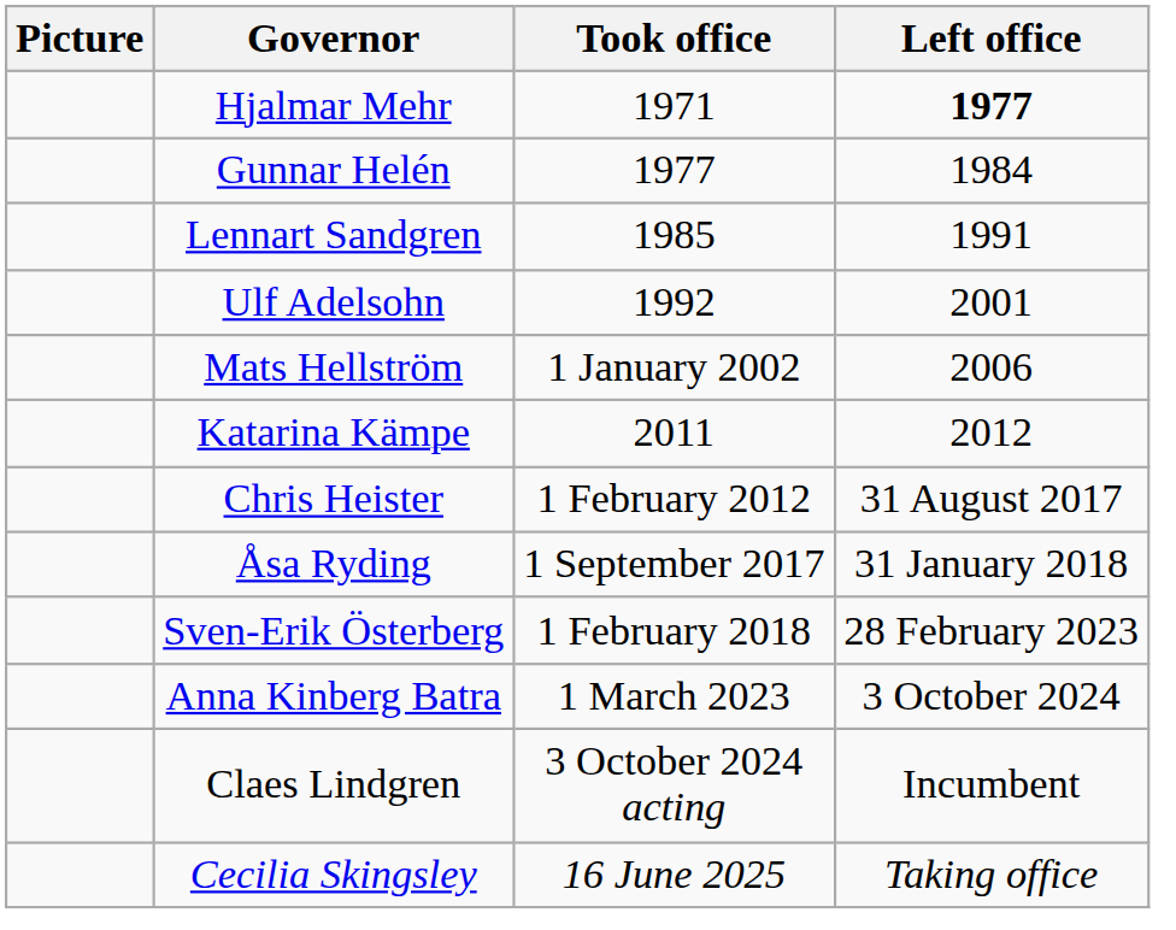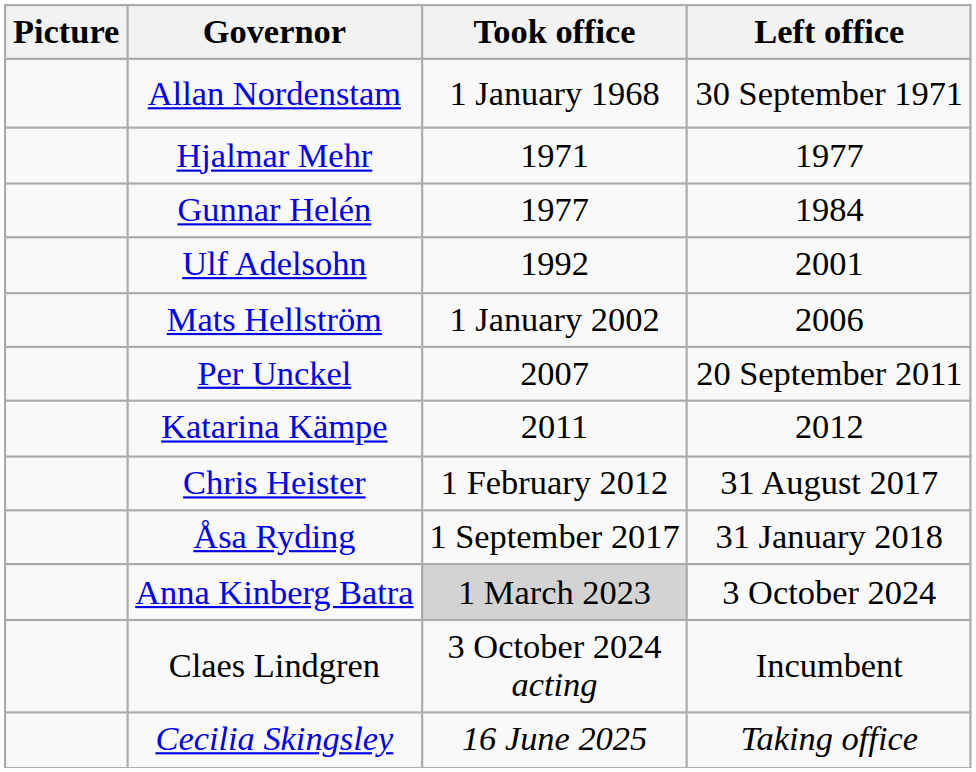 <table class="wikitable" style="text-align:center;">
 <tr>
 <th>Picture</th>
 <th>Governor</th>
 <th>Took office</th>
 <th>Left office</th>
 </tr>
+<tr style="height:2em;">
+<td></td>
+<td><a href='#'>Allan Nordenstam</a></td>
+<td>1 January 1968</td>
+<td>30 September 1971</td>
+</tr>
 <tr>
 <td></td>
 <td><a href='#'>Hjalmar Mehr</a></td>
 <td>1971</td>
-<td><strong>1977</strong></td>
+<td>1977</td>
 </tr>
 <tr>
 <td></td>
 <td><a href='#'>Gunnar Helén</a></td>
 <td>1977</td>
 <td>1984</td>
-</tr>
-<tr>
-<td></td>
-<td><a href='#'>Lennart Sandgren</a></td>
-<td>1985</td>
-<td>1991</td>
 </tr>
 <tr>
 <td></td>
 <td><a href='#'>Ulf Adelsohn</a></td>
 <td>1992</td>
 <td>2001</td>
 </tr>
 <tr>
 <td></td>
 <td><a href='#'>Mats Hellström</a></td>
 <td>1 January 2002</td>
 <td>2006</td>
+</tr>
+<tr>
+<td></td>
+<td><a href='#'>Per Unckel</a></td>
+<td>2007</td>
+<td>20 September 2011</td>
 </tr>
 <tr>
 <td></td>
 <td><a href='#'>Katarina Kämpe</a></td>
 <td>2011</td>
 <td>2012</td>
 </tr>
 <tr>
 <td></td>
 <td><a href='#'>Chris Heister</a></td>
 <td>1 February 2012</td>
 <td>31 August 2017</td>
 </tr>
 <tr>
 <td></td>
 <td><a href='#'>Åsa Ryding</a></td>
 <td>1 September 2017</td>
 <td>31 January 2018</td>
 </tr>
 <tr>
 <td></td>
-<td><a href='#'>Sven-Erik Österberg</a></td>
-<td>1 February 2018</td>
-<td>28 February 2023</td>
-</tr>
-<tr>
-<td></td>
 <td><a href='#'>Anna Kinberg Batra</a></td>
-<td>1 March 2023</td>
+<td style="background: lightgrey;">1 March 2023</td>
 <td>3 October 2024</td>
 </tr>
 <tr>
 <td></td>
 <td>Claes Lindgren</td>
 <td>3 October 2024<br><em>acting</em></td>
 <td>Incumbent</td>
 </tr>
 <tr>
 <td></td>
 <td><em><a href='#'>Cecilia Skingsley</a></em></td>
 <td><em>16 June 2025</em></td>
 <td><em>Taking office</em></td>
 </tr>
 <tr>
 </tr>
 </table>
